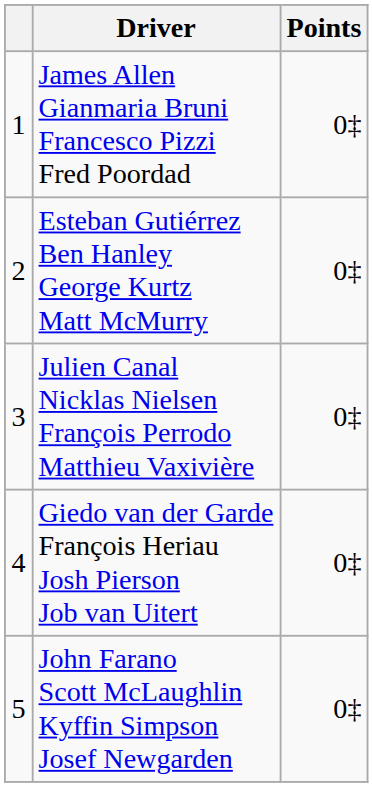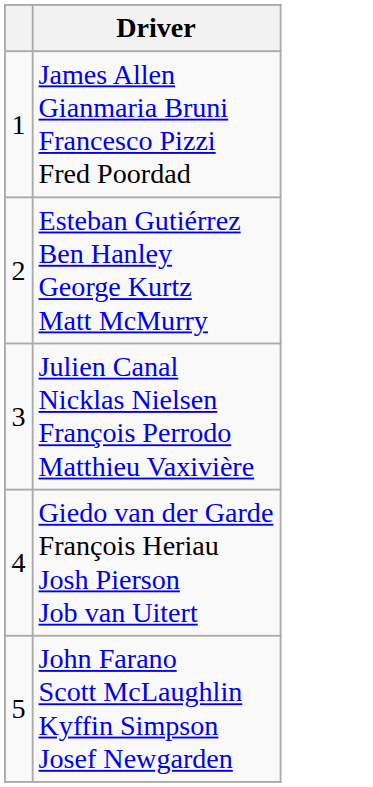 <table class="wikitable" style="font-size: 95%;">
 <tr>
 <th scope="col"></th>
 <th scope="col">Driver</th>
-<th scope="col">Points</th>
 </tr>
 <tr>
 <td align=center>1</td>
 <td> <a href='#'>James Allen</a><br> <a href='#'>Gianmaria Bruni</a><br> <a href='#'>Francesco Pizzi</a><br> Fred Poordad</td>
-<td align=right>0‡</td>
 </tr>
 <tr>
 <td align=center>2</td>
 <td> <a href='#'>Esteban Gutiérrez</a><br> <a href='#'>Ben Hanley</a><br> <a href='#'>George Kurtz</a><br> <a href='#'>Matt McMurry</a></td>
-<td align=right>0‡</td>
 </tr>
 <tr>
 <td align=center>3</td>
 <td> <a href='#'>Julien Canal</a><br> <a href='#'>Nicklas Nielsen</a><br> <a href='#'>François Perrodo</a><br> <a href='#'>Matthieu Vaxivière</a></td>
-<td align=right>0‡</td>
 </tr>
 <tr>
 <td align=center>4</td>
 <td> <a href='#'>Giedo van der Garde</a><br> François Heriau<br> <a href='#'>Josh Pierson</a><br> <a href='#'>Job van Uitert</a></td>
-<td align=right>0‡</td>
 </tr>
 <tr>
 <td align=center>5</td>
 <td> <a href='#'>John Farano</a><br> <a href='#'>Scott McLaughlin</a><br> <a href='#'>Kyffin Simpson</a><br> <a href='#'>Josef Newgarden</a></td>
-<td align=right>0‡</td>
 </tr>
 </table>
